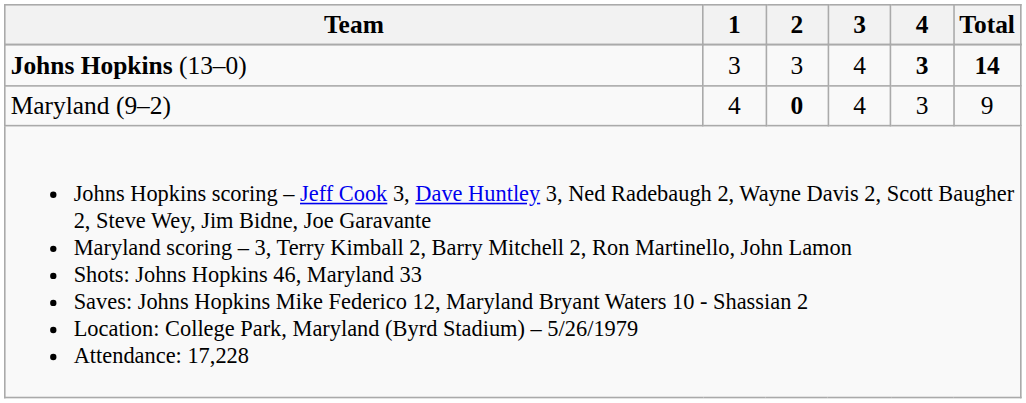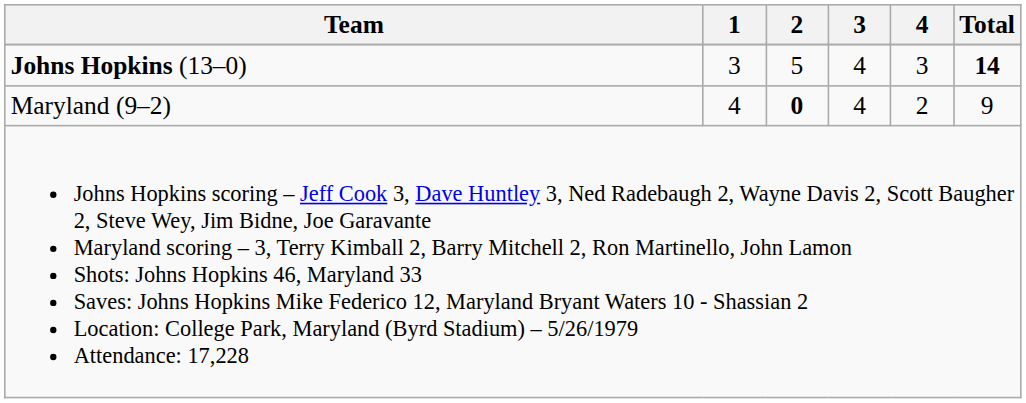 <table class="wikitable" style="text-align:center; max-width:40em">
 <tr>
 <th>Team</th>
 <th style="width:2em">1</th>
 <th style="width:2em">2</th>
 <th style="width:2em">3</th>
 <th style="width:2em">4</th>
 <th style="width:2em">Total</th>
 </tr>
 <tr>
 </tr>
 <tr>
 <td style="text-align:left"><strong>Johns Hopkins</strong> (13–0)</td>
 <td>3</td>
+<td>5</td>
+<td>4</td>
 <td>3</td>
-<td>4</td>
-<td><strong>3</strong></td>
 <td><strong>14</strong></td>
 </tr>
 <tr>
 <td style="text-align:left">Maryland (9–2)</td>
 <td>4</td>
 <td><strong>0</strong></td>
 <td>4</td>
-<td>3</td>
+<td>2</td>
 <td>9</td>
 </tr>
 <tr>
 <td colspan=6 style="text-align:left; font-size:88%;"><br><ul><li>Johns Hopkins scoring – <a href='#'>Jeff Cook</a> 3, <a href='#'>Dave Huntley</a> 3, Ned Radebaugh 2, Wayne Davis 2, Scott Baugher 2, Steve Wey, Jim Bidne, Joe Garavante</li><li>Maryland scoring –  3, Terry Kimball 2, Barry Mitchell 2, Ron Martinello, John Lamon</li><li>Shots: Johns Hopkins 46, Maryland 33</li><li>Saves: Johns Hopkins Mike Federico 12, Maryland Bryant Waters 10 - Shassian 2</li><li>Location: College Park, Maryland (Byrd Stadium) – 5/26/1979</li><li>Attendance: 17,228</li></ul></td>
 </tr>
 </table>
